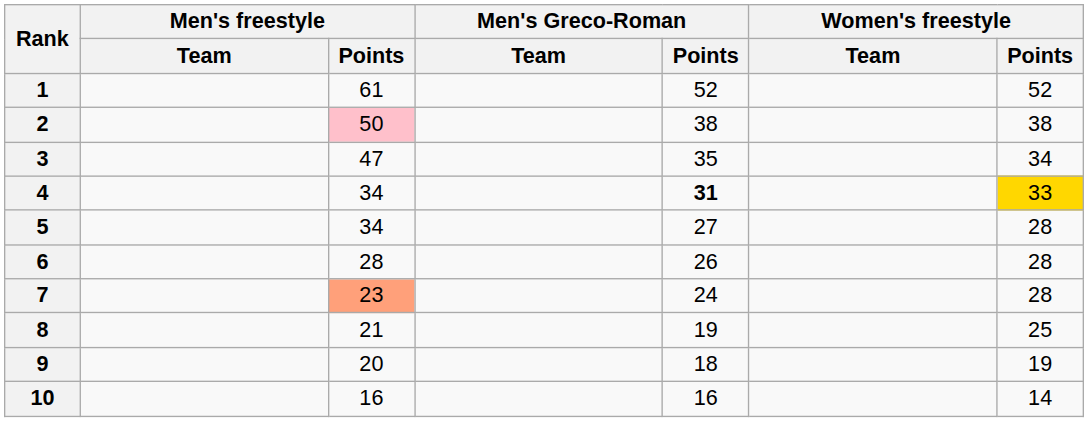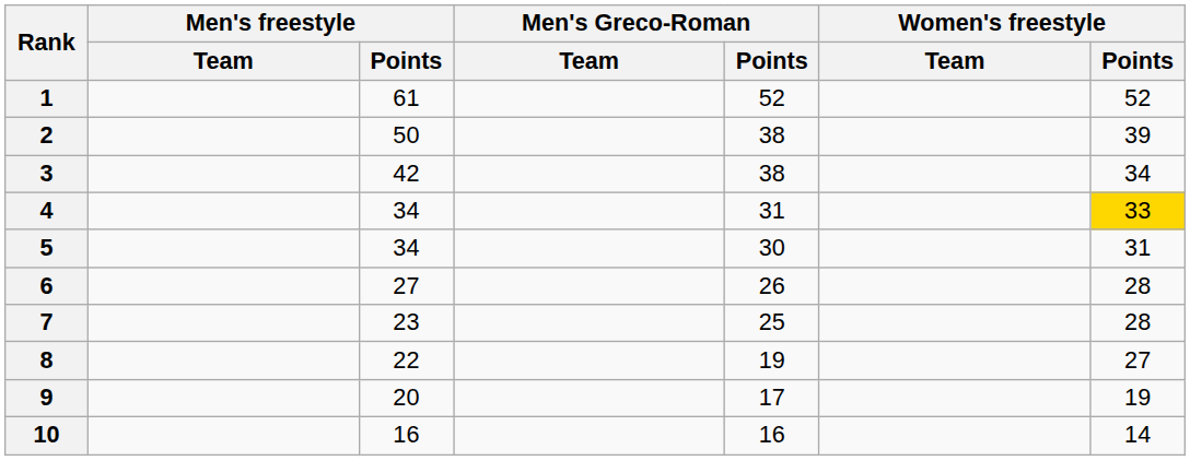 <table class="wikitable"  style="width:800px; text-align:center;">
 <tr>
 <th style="width:7%;" rowspan="2">Rank</th>
 <th colspan="2">Men's freestyle</th>
 <th colspan="2">Men's Greco-Roman</th>
 <th colspan="2">Women's freestyle</th>
 </tr>
 <tr>
 <th width=23%>Team</th>
 <th width=8%>Points</th>
 <th width=23%>Team</th>
 <th width=8%>Points</th>
 <th width=23%>Team</th>
 <th width=8%>Points</th>
 </tr>
 <tr>
 <th>1</th>
 <td align=left></td>
 <td>61</td>
 <td align=left></td>
 <td>52</td>
 <td align=left></td>
 <td>52</td>
 </tr>
 <tr>
 <th>2</th>
 <td align=left></td>
-<td style="background: pink;">50</td>
+<td>50</td>
 <td align=left></td>
 <td>38</td>
 <td align=left></td>
-<td>38</td>
+<td>39</td>
 </tr>
 <tr>
 <th>3</th>
 <td align=left></td>
-<td>47</td>
+<td>42</td>
 <td align=left></td>
-<td>35</td>
+<td>38</td>
 <td align=left></td>
 <td>34</td>
 </tr>
 <tr>
 <th>4</th>
 <td align=left></td>
 <td>34</td>
 <td align=left></td>
-<td><strong>31</strong></td>
+<td>31</td>
 <td align=left></td>
 <td style="background: gold;">33</td>
 </tr>
 <tr>
 <th>5</th>
 <td align=left></td>
 <td>34</td>
 <td align=left></td>
-<td>27</td>
+<td>30</td>
 <td align=left></td>
-<td>28</td>
+<td>31</td>
 </tr>
 <tr>
 <th>6</th>
 <td align=left></td>
-<td>28</td>
+<td>27</td>
 <td align=left></td>
 <td>26</td>
 <td align=left></td>
 <td>28</td>
 </tr>
 <tr>
 <th>7</th>
 <td align=left></td>
-<td style="background: lightsalmon;">23</td>
+<td>23</td>
 <td align=left></td>
-<td>24</td>
+<td>25</td>
 <td align=left></td>
 <td>28</td>
 </tr>
 <tr>
 <th>8</th>
 <td align=left></td>
-<td>21</td>
+<td>22</td>
 <td align=left></td>
 <td>19</td>
 <td align=left></td>
-<td>25</td>
+<td>27</td>
 </tr>
 <tr>
 <th>9</th>
 <td align=left></td>
 <td>20</td>
 <td align=left></td>
-<td>18</td>
+<td>17</td>
 <td align=left></td>
 <td>19</td>
 </tr>
 <tr>
 <th>10</th>
 <td align=left></td>
 <td>16</td>
 <td align=left></td>
 <td>16</td>
 <td align=left></td>
 <td>14</td>
 </tr>
 </table>
